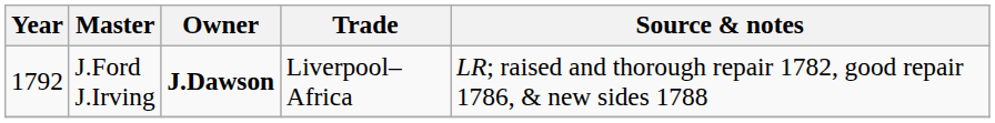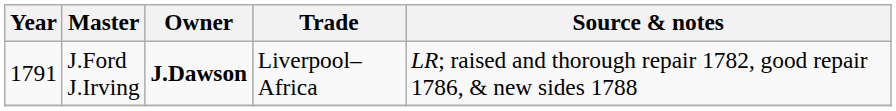 <table class=" wikitable">
 <tr>
 <th>Year</th>
 <th>Master</th>
 <th>Owner</th>
 <th>Trade</th>
 <th>Source & notes</th>
 </tr>
 <tr>
-<td>1792</td>
+<td>1791</td>
 <td>J.Ford<br>J.Irving</td>
 <td><strong>J.Dawson</strong></td>
 <td>Liverpool–Africa</td>
 <td><em>LR</em>; raised and thorough repair 1782, good repair 1786, & new sides 1788</td>
 </tr>
 <tr>
 </tr>
 </table>
